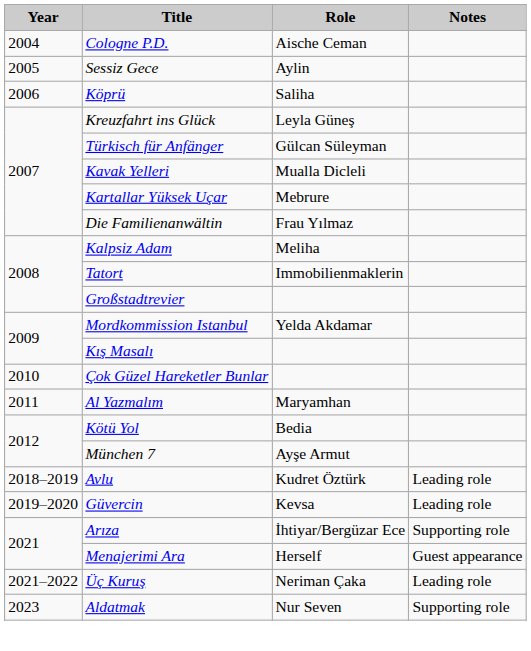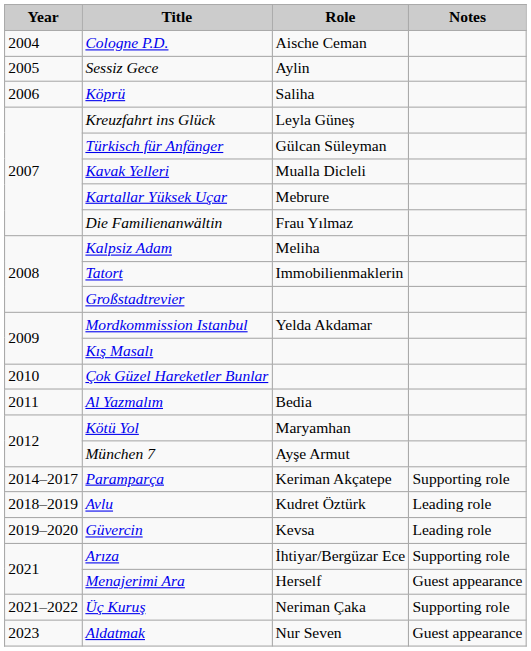 <table class="wikitable" style="font-size:90%">
 <tr>
 <th style="background:#CCCCCC">Year</th>
 <th style="background:#CCCCCC">Title</th>
 <th style="background:#CCCCCC">Role</th>
 <th style="background:#CCCCCC">Notes</th>
 </tr>
 <tr>
 <td>2004</td>
 <td><em><a href='#'>Cologne P.D.</a></em></td>
 <td>Aische Ceman</td>
 <td></td>
 </tr>
 <tr>
 <td>2005</td>
 <td><em>Sessiz Gece</em></td>
 <td>Aylin</td>
 <td></td>
 </tr>
 <tr>
 <td>2006</td>
 <td><em><a href='#'>Köprü</a></em></td>
 <td>Saliha</td>
 <td></td>
 </tr>
 <tr>
 <td rowspan="5">2007</td>
 <td><em>Kreuzfahrt ins Glück</em></td>
 <td>Leyla Güneş</td>
 <td></td>
 </tr>
 <tr>
 <td><em><a href='#'>Türkisch für Anfänger</a></em></td>
 <td>Gülcan Süleyman</td>
 <td></td>
 </tr>
 <tr>
 <td><em><a href='#'>Kavak Yelleri</a></em></td>
 <td>Mualla Dicleli</td>
 <td></td>
 </tr>
 <tr>
 <td><em><a href='#'>Kartallar Yüksek Uçar</a></em></td>
 <td>Mebrure</td>
 <td></td>
 </tr>
 <tr>
 <td><em>Die Familienanwältin</em></td>
 <td>Frau Yılmaz</td>
 <td></td>
 </tr>
 <tr>
 <td rowspan="3">2008</td>
 <td><em><a href='#'>Kalpsiz Adam</a></em></td>
 <td>Meliha</td>
 <td></td>
 </tr>
 <tr>
 <td><em><a href='#'>Tatort</a></em></td>
 <td>Immobilienmaklerin</td>
 <td></td>
 </tr>
 <tr>
 <td><em><a href='#'>Großstadtrevier</a></em></td>
 <td></td>
 <td></td>
 </tr>
 <tr>
 <td rowspan="2">2009</td>
 <td><em><a href='#'>Mordkommission Istanbul</a></em></td>
 <td>Yelda Akdamar</td>
 <td></td>
 </tr>
 <tr>
 <td><em><a href='#'>Kış Masalı</a></em></td>
 <td></td>
 <td></td>
 </tr>
 <tr>
 <td>2010</td>
 <td><em><a href='#'>Çok Güzel Hareketler Bunlar</a></em></td>
 <td></td>
 <td></td>
 </tr>
 <tr>
 <td>2011</td>
 <td><em><a href='#'>Al Yazmalım</a></em></td>
-<td>Maryamhan</td>
+<td>Bedia</td>
 <td></td>
 </tr>
 <tr>
 <td rowspan="2">2012</td>
 <td><em><a href='#'>Kötü Yol</a></em></td>
-<td>Bedia</td>
+<td>Maryamhan</td>
 <td></td>
 </tr>
 <tr>
 <td><em>München 7</em></td>
 <td>Ayşe Armut</td>
 <td></td>
+</tr>
+<tr>
+<td>2014–2017</td>
+<td><em><a href='#'>Paramparça</a></em></td>
+<td>Keriman Akçatepe</td>
+<td>Supporting role</td>
 </tr>
 <tr>
 <td>2018–2019</td>
 <td><em><a href='#'>Avlu</a></em></td>
 <td>Kudret Öztürk</td>
 <td>Leading role</td>
 </tr>
 <tr>
 <td>2019–2020</td>
 <td><em><a href='#'>Güvercin</a></em></td>
 <td>Kevsa</td>
 <td>Leading role</td>
 </tr>
 <tr>
 <td rowspan="2">2021</td>
 <td><em><a href='#'>Arıza</a></em></td>
 <td>İhtiyar/Bergüzar Ece</td>
 <td>Supporting role</td>
 </tr>
 <tr>
 <td><em><a href='#'>Menajerimi Ara</a></em></td>
 <td>Herself</td>
 <td>Guest appearance</td>
 </tr>
 <tr>
 <td>2021–2022</td>
 <td><em><a href='#'>Üç Kuruş</a></em></td>
 <td>Neriman Çaka</td>
-<td>Leading role</td>
+<td>Supporting role</td>
 </tr>
 <tr>
 <td>2023</td>
 <td><em><a href='#'>Aldatmak</a></em></td>
 <td>Nur Seven</td>
-<td>Supporting role</td>
+<td>Guest appearance</td>
 </tr>
 </table>
